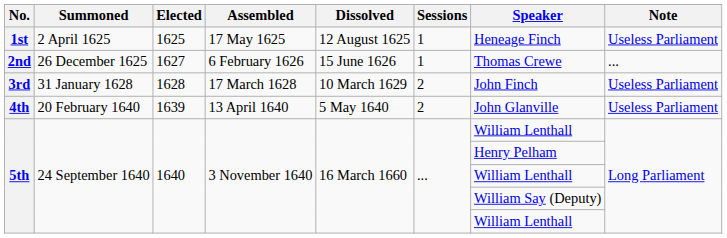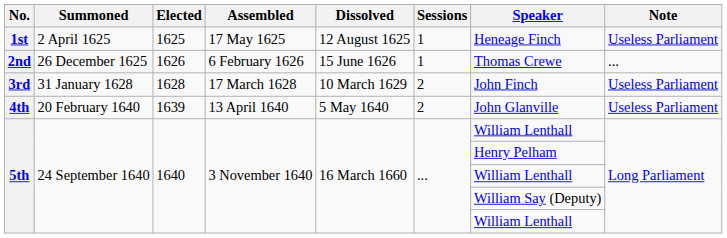 <table class="wikitable">
 <tr>
 <th>No.</th>
 <th>Summoned</th>
 <th>Elected</th>
 <th>Assembled</th>
 <th>Dissolved</th>
 <th>Sessions</th>
 <th><a href='#'>Speaker</a></th>
 <th>Note</th>
 </tr>
 <tr>
 <th><a href='#'>1st</a></th>
 <td>2 April 1625</td>
 <td>1625</td>
 <td>17 May 1625</td>
 <td>12 August 1625</td>
 <td>1</td>
 <td><a href='#'>Heneage Finch</a></td>
 <td><a href='#'>Useless Parliament</a></td>
 </tr>
 <tr>
 <th><a href='#'>2nd</a></th>
 <td>26 December 1625</td>
-<td>1627</td>
+<td>1626</td>
 <td>6 February 1626</td>
 <td>15 June 1626</td>
 <td>1</td>
 <td><a href='#'>Thomas Crewe</a></td>
 <td>...</td>
 </tr>
 <tr>
 <th><a href='#'>3rd</a></th>
 <td>31 January 1628</td>
 <td>1628</td>
 <td>17 March 1628</td>
 <td>10 March 1629</td>
 <td>2</td>
 <td><a href='#'>John Finch</a></td>
 <td><a href='#'>Useless Parliament</a></td>
 </tr>
 <tr>
 <th><a href='#'>4th</a></th>
 <td>20 February 1640</td>
 <td>1639</td>
 <td>13 April 1640</td>
 <td>5 May 1640</td>
 <td>2</td>
 <td><a href='#'>John Glanville</a></td>
 <td><a href='#'>Useless Parliament</a></td>
 </tr>
 <tr>
 <th rowspan=5><a href='#'>5th</a></th>
 <td rowspan=5>24 September 1640</td>
 <td rowspan=5>1640</td>
 <td rowspan=5>3 November 1640</td>
 <td rowspan=5>16 March 1660</td>
 <td rowspan=5>...</td>
 <td><a href='#'>William Lenthall</a></td>
 <td rowspan=5><a href='#'>Long Parliament</a></td>
 </tr>
 <tr>
 <td><a href='#'>Henry Pelham</a></td>
 </tr>
 <tr>
 <td><a href='#'>William Lenthall</a></td>
 </tr>
 <tr>
 <td><a href='#'>William Say</a> (Deputy)</td>
 </tr>
 <tr>
 <td><a href='#'>William Lenthall</a></td>
 </tr>
 </table>
